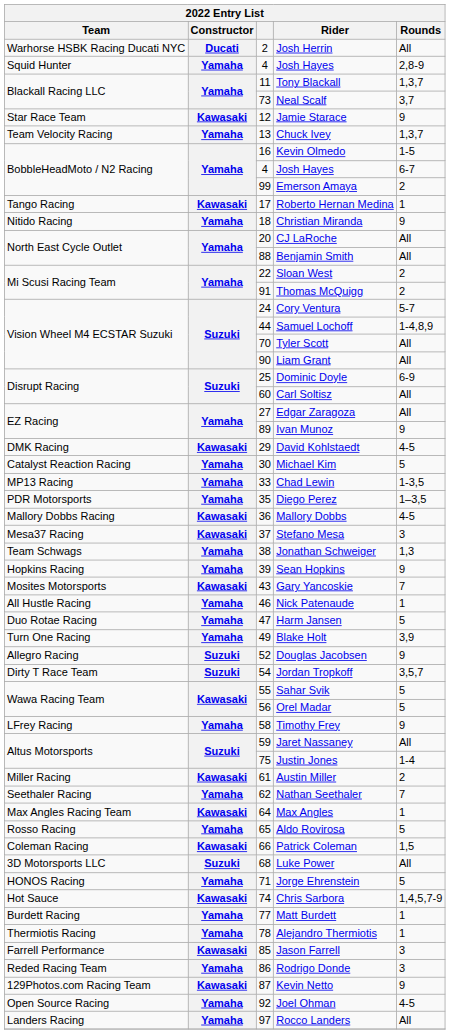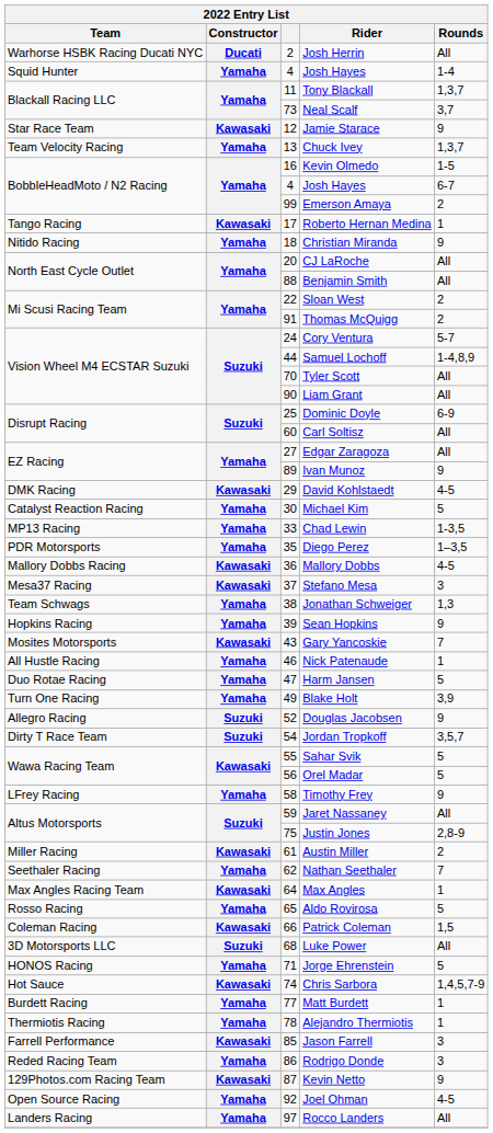 <table class="wikitable" style="font-size: 85%;">
 <tr>
 <th colspan=5>2022 Entry List</th>
 </tr>
 <tr>
 <th>Team</th>
 <th>Constructor</th>
 <th></th>
 <th>Rider</th>
 <th>Rounds</th>
 </tr>
 <tr>
 <td>Warhorse HSBK Racing Ducati NYC</td>
 <th><a href='#'>Ducati</a></th>
 <td align=center>2</td>
 <td> <a href='#'>Josh Herrin</a></td>
 <td>All</td>
 </tr>
 <tr>
 <td>Squid Hunter</td>
 <th><a href='#'>Yamaha</a></th>
 <td align=center>4</td>
 <td> <a href='#'>Josh Hayes</a></td>
-<td>2,8-9</td>
+<td>1-4</td>
 </tr>
 <tr>
 <td rowspan=2>Blackall Racing LLC</td>
 <th rowspan=2><a href='#'>Yamaha</a></th>
 <td align=center>11</td>
 <td> <a href='#'>Tony Blackall</a></td>
 <td>1,3,7</td>
 </tr>
 <tr>
 <td align=center>73</td>
 <td> <a href='#'>Neal Scalf</a></td>
 <td>3,7</td>
 </tr>
 <tr>
 <td>Star Race Team</td>
 <th><a href='#'>Kawasaki</a></th>
 <td align=center>12</td>
 <td> <a href='#'>Jamie Starace</a></td>
 <td>9</td>
 </tr>
 <tr>
 <td>Team Velocity Racing</td>
 <th><a href='#'>Yamaha</a></th>
 <td align=center>13</td>
 <td> <a href='#'>Chuck Ivey</a></td>
 <td>1,3,7</td>
 </tr>
 <tr>
 <td rowspan=3>BobbleHeadMoto / N2 Racing</td>
 <th rowspan=3><a href='#'>Yamaha</a></th>
 <td align=center>16</td>
 <td> <a href='#'>Kevin Olmedo</a></td>
 <td>1-5</td>
 </tr>
 <tr>
 <td align=center>4</td>
 <td> <a href='#'>Josh Hayes</a></td>
 <td>6-7</td>
 </tr>
 <tr>
 <td align=center>99</td>
 <td> <a href='#'>Emerson Amaya</a></td>
 <td>2</td>
 </tr>
 <tr>
 <td>Tango Racing</td>
 <th><a href='#'>Kawasaki</a></th>
 <td align=center>17</td>
 <td> <a href='#'>Roberto Hernan Medina</a></td>
 <td>1</td>
 </tr>
 <tr>
 <td>Nitido Racing</td>
 <th><a href='#'>Yamaha</a></th>
 <td align=center>18</td>
 <td> <a href='#'>Christian Miranda</a></td>
 <td>9</td>
 </tr>
 <tr>
 <td rowspan=2>North East Cycle Outlet</td>
 <th rowspan=2><a href='#'>Yamaha</a></th>
 <td align=center>20</td>
 <td> <a href='#'>CJ LaRoche</a></td>
 <td>All</td>
 </tr>
 <tr>
 <td align=center>88</td>
 <td> <a href='#'>Benjamin Smith</a></td>
 <td>All</td>
 </tr>
 <tr>
 <td rowspan=2>Mi Scusi Racing Team</td>
 <th rowspan=2><a href='#'>Yamaha</a></th>
 <td align=center>22</td>
 <td> <a href='#'>Sloan West</a></td>
 <td>2</td>
 </tr>
 <tr>
 <td align=center>91</td>
 <td> <a href='#'>Thomas McQuigg</a></td>
 <td>2</td>
 </tr>
 <tr>
 <td rowspan=4>Vision Wheel M4 ECSTAR Suzuki</td>
 <th rowspan=4><a href='#'>Suzuki</a></th>
 <td align=center>24</td>
 <td> <a href='#'>Cory Ventura</a></td>
 <td>5-7</td>
 </tr>
 <tr>
 <td align=center>44</td>
 <td> <a href='#'>Samuel Lochoff</a></td>
 <td>1-4,8,9</td>
 </tr>
 <tr>
 <td align=center>70</td>
 <td> <a href='#'>Tyler Scott</a></td>
 <td>All</td>
 </tr>
 <tr>
 <td align=center>90</td>
 <td> <a href='#'>Liam Grant</a></td>
 <td>All</td>
 </tr>
 <tr>
 <td rowspan=2>Disrupt Racing</td>
 <th rowspan=2><a href='#'>Suzuki</a></th>
 <td align=center>25</td>
 <td> <a href='#'>Dominic Doyle</a></td>
 <td>6-9</td>
 </tr>
 <tr>
 <td align=center>60</td>
 <td> <a href='#'>Carl Soltisz</a></td>
 <td>All</td>
 </tr>
 <tr>
 <td rowspan=2>EZ Racing</td>
 <th rowspan=2><a href='#'>Yamaha</a></th>
 <td align=center>27</td>
 <td> <a href='#'>Edgar Zaragoza</a></td>
 <td>All</td>
 </tr>
 <tr>
 <td align=center>89</td>
 <td> <a href='#'>Ivan Munoz</a></td>
 <td>9</td>
 </tr>
 <tr>
 <td>DMK Racing</td>
 <th><a href='#'>Kawasaki</a></th>
 <td align=center>29</td>
 <td> <a href='#'>David Kohlstaedt</a></td>
 <td>4-5</td>
 </tr>
 <tr>
 <td>Catalyst Reaction Racing</td>
 <th><a href='#'>Yamaha</a></th>
 <td align=center>30</td>
 <td> <a href='#'>Michael Kim</a></td>
 <td>5</td>
 </tr>
 <tr>
 <td>MP13 Racing</td>
 <th><a href='#'>Yamaha</a></th>
 <td align=center>33</td>
 <td> <a href='#'>Chad Lewin</a></td>
 <td>1-3,5</td>
 </tr>
 <tr>
 <td>PDR Motorsports</td>
 <th><a href='#'>Yamaha</a></th>
 <td align=center>35</td>
 <td> <a href='#'>Diego Perez</a></td>
 <td>1–3,5</td>
 </tr>
 <tr>
 <td>Mallory Dobbs Racing</td>
 <th><a href='#'>Kawasaki</a></th>
 <td align=center>36</td>
 <td> <a href='#'>Mallory Dobbs</a></td>
 <td>4-5</td>
 </tr>
 <tr>
 <td>Mesa37 Racing</td>
 <th><a href='#'>Kawasaki</a></th>
 <td align=center>37</td>
 <td> <a href='#'>Stefano Mesa</a></td>
 <td>3</td>
 </tr>
 <tr>
 <td>Team Schwags</td>
 <th><a href='#'>Yamaha</a></th>
 <td align=center>38</td>
 <td> <a href='#'>Jonathan Schweiger</a></td>
 <td>1,3</td>
 </tr>
 <tr>
 <td>Hopkins Racing</td>
 <th><a href='#'>Yamaha</a></th>
 <td align=center>39</td>
 <td> <a href='#'>Sean Hopkins</a></td>
 <td>9</td>
 </tr>
 <tr>
 <td>Mosites Motorsports</td>
 <th><a href='#'>Kawasaki</a></th>
 <td align=center>43</td>
 <td> <a href='#'>Gary Yancoskie</a></td>
 <td>7</td>
 </tr>
 <tr>
 <td>All Hustle Racing</td>
 <th><a href='#'>Yamaha</a></th>
 <td align=center>46</td>
 <td> <a href='#'>Nick Patenaude</a></td>
 <td>1</td>
 </tr>
 <tr>
 <td>Duo Rotae Racing</td>
 <th><a href='#'>Yamaha</a></th>
 <td align=center>47</td>
 <td> <a href='#'>Harm Jansen</a></td>
 <td>5</td>
 </tr>
 <tr>
 <td>Turn One Racing</td>
 <th><a href='#'>Yamaha</a></th>
 <td align=center>49</td>
 <td> <a href='#'>Blake Holt</a></td>
 <td>3,9</td>
 </tr>
 <tr>
 <td>Allegro Racing</td>
 <th><a href='#'>Suzuki</a></th>
 <td align=center>52</td>
 <td> <a href='#'>Douglas Jacobsen</a></td>
 <td>9</td>
 </tr>
 <tr>
 <td>Dirty T Race Team</td>
 <th><a href='#'>Suzuki</a></th>
 <td align=center>54</td>
 <td> <a href='#'>Jordan Tropkoff</a></td>
 <td>3,5,7</td>
 </tr>
 <tr>
 <td rowspan=2>Wawa Racing Team</td>
 <th rowspan=2><a href='#'>Kawasaki</a></th>
 <td align=center>55</td>
 <td> <a href='#'>Sahar Svik</a></td>
 <td>5</td>
 </tr>
 <tr>
 <td align=center>56</td>
 <td> <a href='#'>Orel Madar</a></td>
 <td>5</td>
 </tr>
 <tr>
 <td>LFrey Racing</td>
 <th><a href='#'>Yamaha</a></th>
 <td align=center>58</td>
 <td> <a href='#'>Timothy Frey</a></td>
 <td>9</td>
 </tr>
 <tr>
 <td rowspan=2>Altus Motorsports</td>
 <th rowspan=2><a href='#'>Suzuki</a></th>
 <td align=center>59</td>
 <td> <a href='#'>Jaret Nassaney</a></td>
 <td>All</td>
 </tr>
 <tr>
 <td align=center>75</td>
 <td> <a href='#'>Justin Jones</a></td>
-<td>1-4</td>
+<td>2,8-9</td>
 </tr>
 <tr>
 <td>Miller Racing</td>
 <th><a href='#'>Kawasaki</a></th>
 <td align=center>61</td>
 <td> <a href='#'>Austin Miller</a></td>
 <td>2</td>
 </tr>
 <tr>
 <td>Seethaler Racing</td>
 <th><a href='#'>Yamaha</a></th>
 <td align=center>62</td>
 <td> <a href='#'>Nathan Seethaler</a></td>
 <td>7</td>
 </tr>
 <tr>
 <td>Max Angles Racing Team</td>
 <th><a href='#'>Kawasaki</a></th>
 <td align=center>64</td>
 <td> <a href='#'>Max Angles</a></td>
 <td>1</td>
 </tr>
 <tr>
 <td>Rosso Racing</td>
 <th><a href='#'>Yamaha</a></th>
 <td align=center>65</td>
 <td> <a href='#'>Aldo Rovirosa</a></td>
 <td>5</td>
 </tr>
 <tr>
 <td>Coleman Racing</td>
 <th><a href='#'>Kawasaki</a></th>
 <td align=center>66</td>
 <td> <a href='#'>Patrick Coleman</a></td>
 <td>1,5</td>
 </tr>
 <tr>
 <td>3D Motorsports LLC</td>
 <th><a href='#'>Suzuki</a></th>
 <td align=center>68</td>
 <td> <a href='#'>Luke Power</a></td>
 <td>All</td>
 </tr>
 <tr>
 <td>HONOS Racing</td>
 <th><a href='#'>Yamaha</a></th>
 <td align=center>71</td>
 <td> <a href='#'>Jorge Ehrenstein</a></td>
 <td>5</td>
 </tr>
 <tr>
 <td>Hot Sauce</td>
 <th><a href='#'>Kawasaki</a></th>
 <td align=center>74</td>
 <td> <a href='#'>Chris Sarbora</a></td>
 <td>1,4,5,7-9</td>
 </tr>
 <tr>
 <td>Burdett Racing</td>
 <th><a href='#'>Yamaha</a></th>
 <td align=center>77</td>
 <td> <a href='#'>Matt Burdett</a></td>
 <td>1</td>
 </tr>
 <tr>
 <td>Thermiotis Racing</td>
 <th><a href='#'>Yamaha</a></th>
 <td align=center>78</td>
 <td> <a href='#'>Alejandro Thermiotis</a></td>
 <td>1</td>
 </tr>
 <tr>
 <td>Farrell Performance</td>
 <th><a href='#'>Kawasaki</a></th>
 <td align=center>85</td>
 <td> <a href='#'>Jason Farrell</a></td>
 <td>3</td>
 </tr>
 <tr>
 <td>Reded Racing Team</td>
 <th><a href='#'>Yamaha</a></th>
 <td align=center>86</td>
 <td> <a href='#'>Rodrigo Donde</a></td>
 <td>3</td>
 </tr>
 <tr>
 <td>129Photos.com Racing Team</td>
 <th><a href='#'>Kawasaki</a></th>
 <td align=center>87</td>
 <td> <a href='#'>Kevin Netto</a></td>
 <td>9</td>
 </tr>
 <tr>
 <td>Open Source Racing</td>
 <th><a href='#'>Yamaha</a></th>
 <td align=center>92</td>
 <td> <a href='#'>Joel Ohman</a></td>
 <td>4-5</td>
 </tr>
 <tr>
 <td>Landers Racing</td>
 <th><a href='#'>Yamaha</a></th>
 <td align=center>97</td>
 <td> <a href='#'>Rocco Landers</a></td>
 <td>All</td>
 </tr>
 <tr>
 </tr>
 </table>
